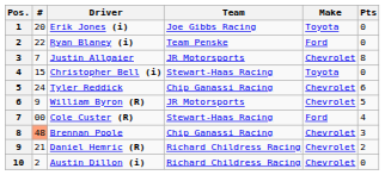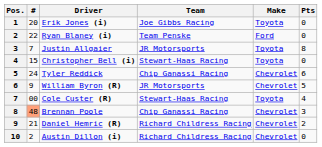 <table class="wikitable" style="font-size:95%">
 <tr>
 <th>Pos.</th>
 <th>#</th>
 <th>Driver</th>
 <th>Team</th>
 <th>Make</th>
 <th>Pts</th>
 </tr>
 <tr>
 <th>1</th>
 <td>20</td>
 <td><a href='#'>Erik Jones</a> <strong>(i)</strong></td>
 <td><a href='#'>Joe Gibbs Racing</a></td>
 <td><a href='#'>Toyota</a></td>
 <td>0</td>
 </tr>
 <tr>
 <th>2</th>
 <td>22</td>
 <td><a href='#'>Ryan Blaney</a> <strong>(i)</strong></td>
 <td><a href='#'>Team Penske</a></td>
 <td><a href='#'>Ford</a></td>
 <td>0</td>
 </tr>
 <tr>
 <th>3</th>
 <td>7</td>
 <td><a href='#'>Justin Allgaier</a></td>
 <td><a href='#'>JR Motorsports</a></td>
-<td><a href='#'>Chevrolet</a></td>
+<td><a href='#'>Toyota</a></td>
 <td>8</td>
 </tr>
 <tr>
 <th>4</th>
 <td>15</td>
 <td><a href='#'>Christopher Bell</a> <strong>(i)</strong></td>
 <td><a href='#'>Stewart-Haas Racing</a></td>
 <td><a href='#'>Toyota</a></td>
 <td>0</td>
 </tr>
 <tr>
 <th>5</th>
 <td>24</td>
 <td><a href='#'>Tyler Reddick</a></td>
 <td><a href='#'>Chip Ganassi Racing</a></td>
 <td><a href='#'>Chevrolet</a></td>
 <td>6</td>
 </tr>
 <tr>
 <th>6</th>
 <td>9</td>
 <td><a href='#'>William Byron</a> <strong>(R)</strong></td>
 <td><a href='#'>JR Motorsports</a></td>
 <td><a href='#'>Chevrolet</a></td>
 <td>5</td>
 </tr>
 <tr>
 <th>7</th>
 <td>00</td>
 <td><a href='#'>Cole Custer</a> <strong>(R)</strong></td>
 <td><a href='#'>Stewart-Haas Racing</a></td>
-<td><a href='#'>Ford</a></td>
+<td><a href='#'>Toyota</a></td>
 <td>4</td>
 </tr>
 <tr>
 <th>8</th>
 <td style="background: lightsalmon;">48</td>
 <td><a href='#'>Brennan Poole</a></td>
 <td><a href='#'>Chip Ganassi Racing</a></td>
 <td><a href='#'>Chevrolet</a></td>
 <td>3</td>
 </tr>
 <tr>
 <th>9</th>
 <td>21</td>
 <td><a href='#'>Daniel Hemric</a> <strong>(R)</strong></td>
 <td><a href='#'>Richard Childress Racing</a></td>
 <td><a href='#'>Chevrolet</a></td>
 <td>2</td>
 </tr>
 <tr>
 <th>10</th>
 <td>2</td>
 <td><a href='#'>Austin Dillon</a> <strong>(i)</strong></td>
 <td><a href='#'>Richard Childress Racing</a></td>
 <td><a href='#'>Chevrolet</a></td>
 <td>0</td>
 </tr>
 </table>
